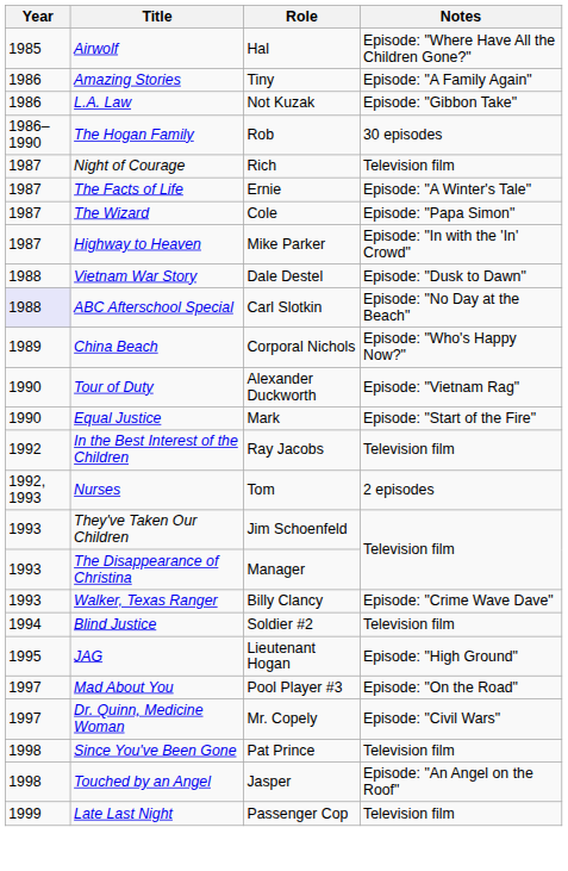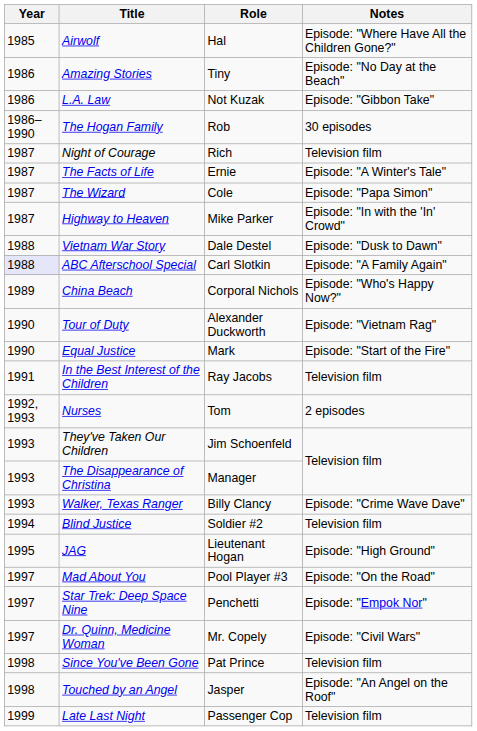 <table class="wikitable sortable">
 <tr>
 <th>Year</th>
 <th>Title</th>
 <th>Role</th>
 <th>Notes</th>
 </tr>
 <tr>
 <td>1985</td>
 <td><em><a href='#'>Airwolf</a></em></td>
 <td>Hal</td>
 <td>Episode: "Where Have All the Children Gone?"</td>
 </tr>
 <tr>
 <td>1986</td>
 <td><a href='#'><em>Amazing Stories</em></a></td>
 <td>Tiny</td>
-<td>Episode: "A Family Again"</td>
+<td>Episode: "No Day at the Beach"</td>
 </tr>
 <tr>
 <td>1986</td>
 <td><em><a href='#'>L.A. Law</a></em></td>
 <td>Not Kuzak</td>
 <td>Episode: "Gibbon Take"</td>
 </tr>
 <tr>
 <td>1986–1990</td>
 <td><em><a href='#'>The Hogan Family</a></em></td>
 <td>Rob</td>
 <td>30 episodes</td>
 </tr>
 <tr>
 <td>1987</td>
 <td><em>Night of Courage</em></td>
 <td>Rich</td>
 <td>Television film</td>
 </tr>
 <tr>
 <td>1987</td>
 <td><a href='#'><em>The Facts of Life</em></a></td>
 <td>Ernie</td>
 <td>Episode: "A Winter's Tale"</td>
 </tr>
 <tr>
 <td>1987</td>
 <td><a href='#'><em>The Wizard</em></a></td>
 <td>Cole</td>
 <td>Episode: "Papa Simon"</td>
 </tr>
 <tr>
 <td>1987</td>
 <td><em><a href='#'>Highway to Heaven</a></em></td>
 <td>Mike Parker</td>
 <td>Episode: "In with the 'In' Crowd"</td>
 </tr>
 <tr>
 <td>1988</td>
 <td><em><a href='#'>Vietnam War Story</a></em></td>
 <td>Dale Destel</td>
 <td>Episode: "Dusk to Dawn"</td>
 </tr>
 <tr>
 <td style="background: lavender;">1988</td>
 <td><em><a href='#'>ABC Afterschool Special</a></em></td>
 <td>Carl Slotkin</td>
-<td>Episode: "No Day at the Beach"</td>
+<td>Episode: "A Family Again"</td>
 </tr>
 <tr>
 <td>1989</td>
 <td><em><a href='#'>China Beach</a></em></td>
 <td>Corporal Nichols</td>
 <td>Episode: "Who's Happy Now?"</td>
 </tr>
 <tr>
 <td>1990</td>
 <td><a href='#'><em>Tour of Duty</em></a></td>
 <td>Alexander Duckworth</td>
 <td>Episode: "Vietnam Rag"</td>
 </tr>
 <tr>
 <td>1990</td>
 <td><a href='#'><em>Equal Justice</em></a></td>
 <td>Mark</td>
 <td>Episode: "Start of the Fire"</td>
 </tr>
 <tr>
-<td>1992</td>
+<td>1991</td>
 <td><em><a href='#'>In the Best Interest of the Children</a></em></td>
 <td>Ray Jacobs</td>
 <td>Television film</td>
 </tr>
 <tr>
 <td>1992, 1993</td>
 <td><a href='#'><em>Nurses</em></a></td>
 <td>Tom</td>
 <td>2 episodes</td>
 </tr>
 <tr>
 <td>1993</td>
 <td><em>They've Taken Our Children</em></td>
 <td>Jim Schoenfeld</td>
 <td rowspan="2">Television film</td>
 </tr>
 <tr>
 <td>1993</td>
 <td><em><a href='#'>The Disappearance of Christina</a></em></td>
 <td>Manager</td>
 </tr>
 <tr>
 <td>1993</td>
 <td><em><a href='#'>Walker, Texas Ranger</a></em></td>
 <td>Billy Clancy</td>
 <td>Episode: "Crime Wave Dave"</td>
 </tr>
 <tr>
 <td>1994</td>
 <td><a href='#'><em>Blind Justice</em></a></td>
 <td>Soldier #2</td>
 <td>Television film</td>
 </tr>
 <tr>
 <td>1995</td>
 <td><a href='#'><em>JAG</em></a></td>
 <td>Lieutenant Hogan</td>
 <td>Episode: "High Ground"</td>
 </tr>
 <tr>
 <td>1997</td>
 <td><em><a href='#'>Mad About You</a></em></td>
 <td>Pool Player #3</td>
 <td>Episode: "On the Road"</td>
 </tr>
 <tr>
 <td>1997</td>
+<td><em><a href='#'>Star Trek: Deep Space Nine</a></em></td>
+<td>Penchetti</td>
+<td>Episode: "<a href='#'>Empok Nor</a>"</td>
+</tr>
+<tr>
+<td>1997</td>
 <td><em><a href='#'>Dr. Quinn, Medicine Woman</a></em></td>
 <td>Mr. Copely</td>
 <td>Episode: "Civil Wars"</td>
 </tr>
 <tr>
 <td>1998</td>
 <td><a href='#'><em>Since You've Been Gone</em></a></td>
 <td>Pat Prince</td>
 <td>Television film</td>
 </tr>
 <tr>
 <td>1998</td>
 <td><em><a href='#'>Touched by an Angel</a></em></td>
 <td>Jasper</td>
 <td>Episode: "An Angel on the Roof"</td>
 </tr>
 <tr>
 <td>1999</td>
 <td><a href='#'><em>Late Last Night</em></a></td>
 <td>Passenger Cop</td>
 <td>Television film</td>
 </tr>
 </table>
